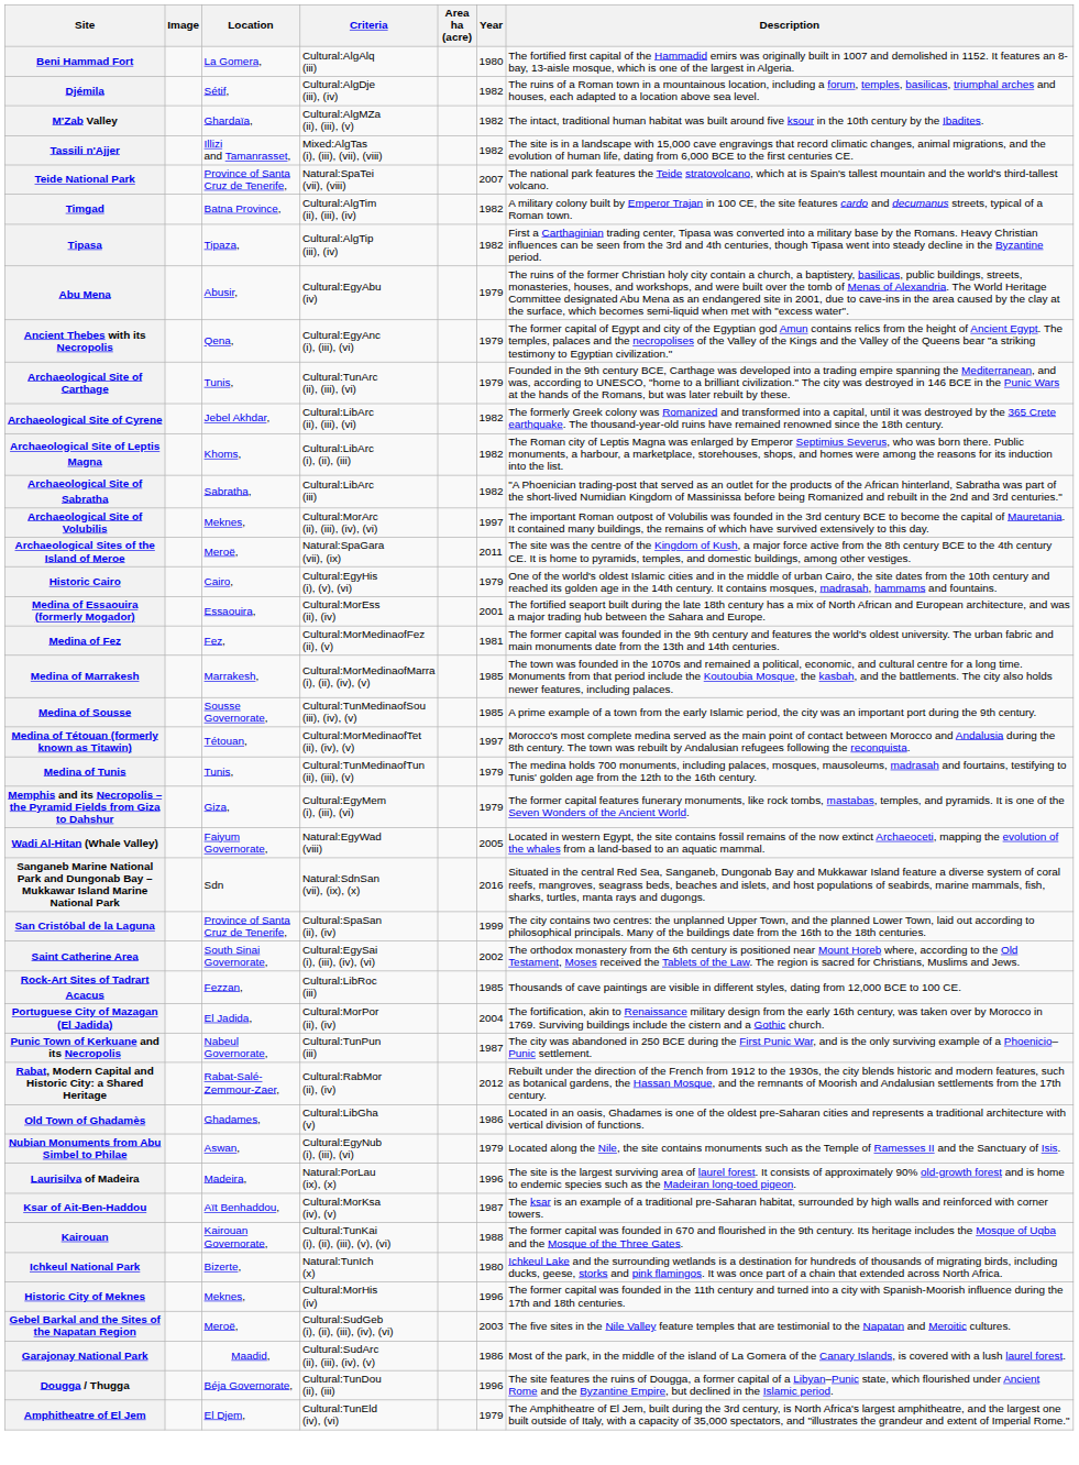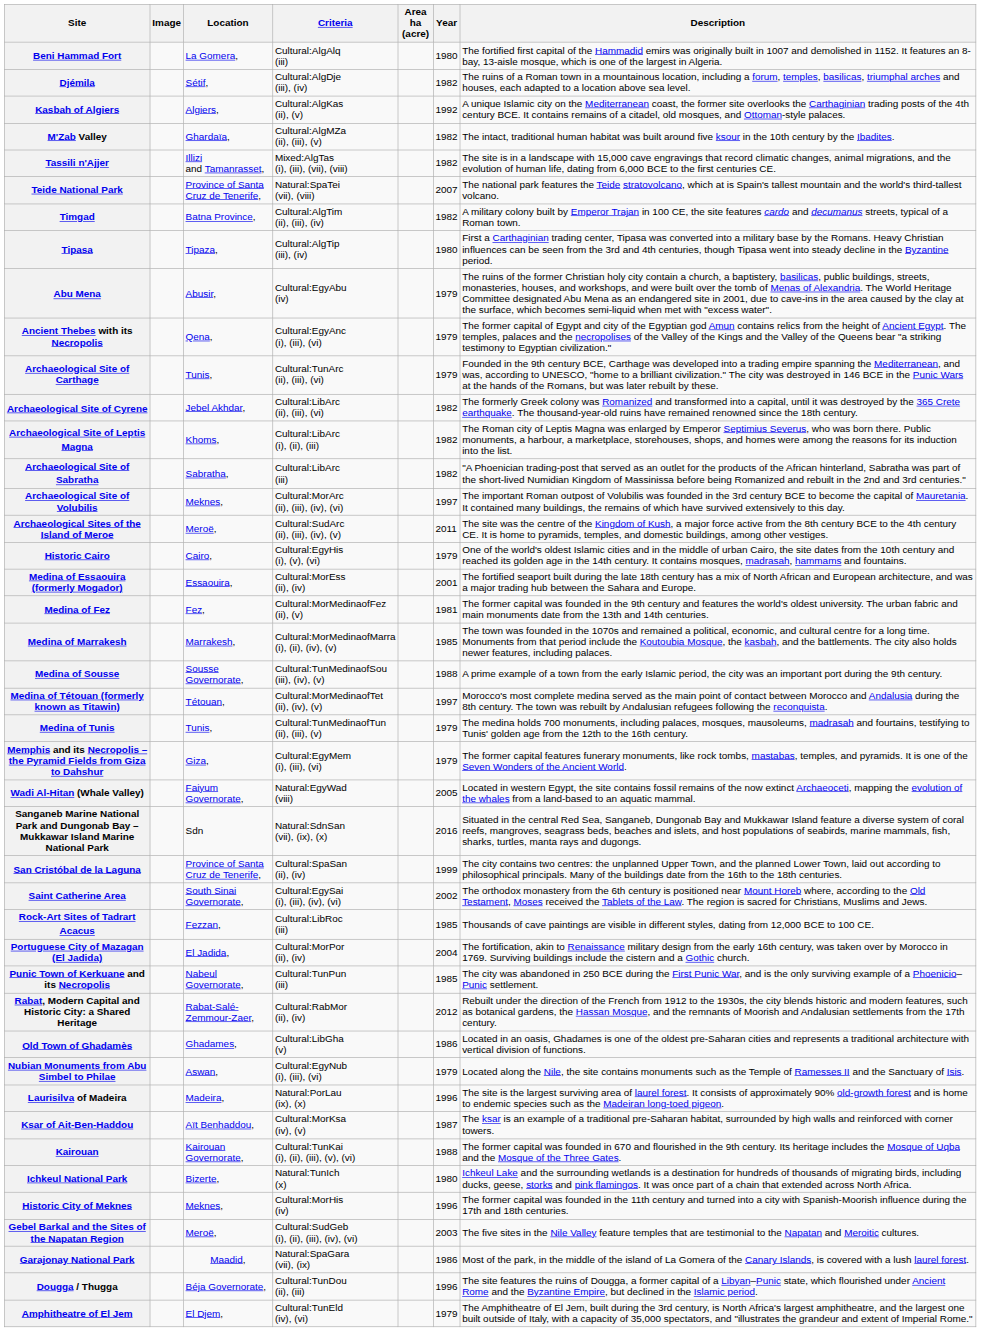 <table class="wikitable sortable plainrowheaders">
 <tr>
 <th style="width:15%;" scope="col">Site</th>
 <th class="unsortable" scope="col">Image</th>
 <th scope="col">Location</th>
 <th scope="col"><a href='#'>Criteria</a></th>
 <th scope="col">Area<br>ha (acre)</th>
 <th scope="col">Year</th>
 <th scope="col" class="unsortable">Description</th>
 </tr>
 <tr>
 <th><a href='#'>Beni Hammad Fort</a></th>
 <td></td>
 <td><a href='#'>La Gomera</a>,<br> <small></small></td>
 <td>Cultural:AlgAlq<br>(iii)</td>
 <td align="center"></td>
 <td align="center">1980</td>
 <td>The fortified first capital of the <a href='#'>Hammadid</a> emirs was originally built in 1007 and demolished in 1152. It features an 8-bay, 13-aisle mosque, which is one of the largest in Algeria.</td>
 </tr>
 <tr>
 <th><a href='#'>Djémila</a></th>
 <td></td>
 <td><a href='#'>Sétif</a>,<br> <small></small></td>
 <td>Cultural:AlgDje<br>(iii), (iv)</td>
 <td></td>
 <td>1982</td>
 <td>The ruins of a Roman town in a mountainous location, including a <a href='#'>forum</a>, <a href='#'>temples</a>, <a href='#'>basilicas</a>, <a href='#'>triumphal arches</a> and houses, each adapted to a location  above sea level.</td>
+</tr>
+<tr>
+<th><a href='#'>Kasbah of Algiers</a></th>
+<td></td>
+<td><a href='#'>Algiers</a>,<br> <small></small></td>
+<td>Cultural:AlgKas<br>(ii), (v)</td>
+<td></td>
+<td>1992</td>
+<td>A unique Islamic city on the <a href='#'>Mediterranean</a> coast, the former site overlooks the <a href='#'>Carthaginian</a> trading posts of the 4th century BCE. It contains remains of a citadel, old mosques, and <a href='#'>Ottoman</a>-style palaces.</td>
 </tr>
 <tr>
 <th><a href='#'>M'Zab</a> Valley</th>
 <td></td>
 <td><a href='#'>Ghardaïa</a>,<br> <small></small></td>
 <td>Cultural:AlgMZa<br>(ii), (iii), (v)</td>
 <td></td>
 <td>1982</td>
 <td>The intact, traditional human habitat was built around five <a href='#'>ksour</a> in the 10th century by the <a href='#'>Ibadites</a>.</td>
 </tr>
 <tr>
 <th><a href='#'>Tassili n'Ajjer</a></th>
 <td></td>
 <td><a href='#'>Illizi</a><br>and <a href='#'>Tamanrasset</a>,<small></small></td>
 <td>Mixed:AlgTas<br>(i), (iii), (vii), (viii)</td>
 <td></td>
 <td>1982</td>
 <td>The site is in a landscape with 15,000 cave engravings that record climatic changes, animal migrations, and the evolution of human life, dating from 6,000 BCE to the first centuries CE.</td>
 </tr>
 <tr>
 <th><a href='#'>Teide National Park</a></th>
 <td></td>
 <td><a href='#'>Province of Santa Cruz de Tenerife</a>,<br> <small></small></td>
 <td>Natural:SpaTei<br>(vii), (viii)</td>
 <td></td>
 <td>2007</td>
 <td>The national park features the <a href='#'>Teide</a> <a href='#'>stratovolcano</a>, which at  is Spain's tallest mountain and the world's third-tallest volcano.</td>
 </tr>
 <tr>
 <th><a href='#'>Timgad</a></th>
 <td></td>
 <td><a href='#'>Batna Province</a>,<br> <small></small></td>
 <td>Cultural:AlgTim<br>(ii), (iii), (iv)</td>
 <td></td>
 <td>1982</td>
 <td>A military colony built by <a href='#'>Emperor Trajan</a> in 100 CE, the site features <em><a href='#'>cardo</a></em> and <em><a href='#'>decumanus</a></em> streets, typical of a Roman town.</td>
 </tr>
 <tr>
 <th><a href='#'>Tipasa</a></th>
 <td></td>
 <td><a href='#'>Tipaza</a>,<br> <small></small></td>
 <td>Cultural:AlgTip<br>(iii), (iv)</td>
 <td></td>
-<td>1982</td>
+<td>1980</td>
 <td>First a <a href='#'>Carthaginian</a> trading center, Tipasa was converted into a military base by the Romans. Heavy Christian influences can be seen from the 3rd and 4th centuries, though Tipasa went into steady decline in the <a href='#'>Byzantine</a> period.</td>
 </tr>
 <tr>
 <th><a href='#'>Abu Mena</a><sup></sup></th>
 <td></td>
 <td><a href='#'>Abusir</a>,<br> <small></small></td>
 <td>Cultural:EgyAbu<br>(iv)</td>
 <td></td>
 <td>1979</td>
 <td>The ruins of the former Christian holy city contain a church, a baptistery, <a href='#'>basilicas</a>, public buildings, streets, monasteries, houses, and workshops, and were built over the tomb of <a href='#'>Menas of Alexandria</a>. The World Heritage Committee designated Abu Mena as an endangered site in 2001, due to cave-ins in the area caused by the clay at the surface, which becomes semi-liquid when met with "excess water".</td>
 </tr>
 <tr>
 <th><a href='#'>Ancient Thebes</a> with its <a href='#'>Necropolis</a></th>
 <td></td>
 <td><a href='#'>Qena</a>,<br> <small></small></td>
 <td>Cultural:EgyAnc<br>(i), (iii), (vi)</td>
 <td></td>
 <td>1979</td>
 <td>The former capital of Egypt and city of the Egyptian god <a href='#'>Amun</a> contains relics from the height of <a href='#'>Ancient Egypt</a>. The temples, palaces and the <a href='#'>necropolises</a> of the Valley of the Kings and the Valley of the Queens bear "a striking testimony to Egyptian civilization."</td>
 </tr>
 <tr>
 <th><a href='#'>Archaeological Site of Carthage</a></th>
 <td></td>
 <td><a href='#'>Tunis</a>,<br> <small></small></td>
 <td>Cultural:TunArc<br>(ii), (iii), (vi)</td>
 <td></td>
 <td>1979</td>
 <td>Founded in the 9th century BCE, Carthage was developed into a trading empire spanning the <a href='#'>Mediterranean</a>, and was, according to UNESCO, "home to a brilliant civilization." The city was destroyed in 146 BCE in the <a href='#'>Punic Wars</a> at the hands of the Romans, but was later rebuilt by these.</td>
 </tr>
 <tr>
 <th><a href='#'>Archaeological Site of Cyrene</a><sup></sup></th>
 <td></td>
 <td><a href='#'>Jebel Akhdar</a>,<br> <small></small></td>
 <td>Cultural:LibArc<br>(ii), (iii), (vi)</td>
 <td></td>
 <td>1982</td>
 <td>The formerly Greek colony was <a href='#'>Romanized</a> and transformed into a capital, until it was destroyed by the <a href='#'>365 Crete earthquake</a>. The thousand-year-old ruins have remained renowned since the 18th century.</td>
 </tr>
 <tr>
 <th><a href='#'>Archaeological Site of Leptis Magna</a><sup></sup></th>
 <td></td>
 <td><a href='#'>Khoms</a>,<br> <small></small></td>
 <td>Cultural:LibArc<br>(i), (ii), (iii)</td>
 <td></td>
 <td>1982</td>
 <td>The Roman city of Leptis Magna was enlarged by Emperor <a href='#'>Septimius Severus</a>, who was born there. Public monuments, a harbour, a marketplace, storehouses, shops, and homes were among the reasons for its induction into the list.</td>
 </tr>
 <tr>
 <th><a href='#'>Archaeological Site of Sabratha</a><sup></sup></th>
 <td></td>
 <td><a href='#'>Sabratha</a>,<br> <small></small></td>
 <td>Cultural:LibArc<br>(iii)</td>
 <td></td>
 <td>1982</td>
 <td>"A Phoenician trading-post that served as an outlet for the products of the African hinterland, Sabratha was part of the short-lived Numidian Kingdom of Massinissa before being Romanized and rebuilt in the 2nd and 3rd centuries."</td>
 </tr>
 <tr>
 <th><a href='#'>Archaeological Site of Volubilis</a></th>
 <td></td>
 <td><a href='#'>Meknes</a>,<br> <small></small></td>
 <td>Cultural:MorArc<br>(ii), (iii), (iv), (vi)</td>
 <td></td>
 <td>1997</td>
 <td>The important Roman outpost of Volubilis was founded in the 3rd century BCE to become the capital of <a href='#'>Mauretania</a>. It contained many buildings, the remains of which have survived extensively to this day.</td>
 </tr>
 <tr>
 <th><a href='#'>Archaeological Sites of the Island of Meroe</a></th>
 <td></td>
 <td><a href='#'>Meroë</a>,<br> <small></small></td>
-<td>Natural:SpaGara<br>(vii), (ix)</td>
+<td>Cultural:SudArc<br>(ii), (iii), (iv), (v)</td>
 <td></td>
 <td>2011</td>
 <td>The site was the centre of the <a href='#'>Kingdom of Kush</a>, a major force active from the 8th century BCE to the 4th century CE. It is home to pyramids, temples, and domestic buildings, among other vestiges.</td>
 </tr>
 <tr>
 <th><a href='#'>Historic Cairo</a></th>
 <td></td>
 <td><a href='#'>Cairo</a>,<br> <small></small></td>
 <td>Cultural:EgyHis<br>(i), (v), (vi)</td>
 <td></td>
 <td>1979</td>
 <td>One of the world's oldest Islamic cities and in the middle of urban Cairo, the site dates from the 10th century and reached its golden age in the 14th century. It contains mosques, <a href='#'>madrasah</a>, <a href='#'>hammams</a> and fountains.</td>
 </tr>
 <tr>
 <th><a href='#'>Medina of Essaouira (formerly Mogador)</a></th>
 <td></td>
 <td><a href='#'>Essaouira</a>,<br> <small></small></td>
 <td>Cultural:MorEss<br>(ii), (iv)</td>
 <td></td>
 <td>2001</td>
 <td>The fortified seaport built during the late 18th century has a mix of North African and European architecture, and was a major trading hub between the Sahara and Europe.</td>
 </tr>
 <tr>
 <th><a href='#'>Medina of Fez</a></th>
 <td></td>
 <td><a href='#'>Fez</a>,<br> <small></small></td>
 <td>Cultural:MorMedinaofFez<br>(ii), (v)</td>
 <td></td>
 <td>1981</td>
 <td>The former capital was founded in the 9th century and features the world's oldest university. The urban fabric and main monuments date from the 13th and 14th centuries.</td>
 </tr>
 <tr>
 <th><a href='#'>Medina of Marrakesh</a></th>
 <td></td>
 <td><a href='#'>Marrakesh</a>,<br> <small></small></td>
 <td>Cultural:MorMedinaofMarra<br>(i), (ii), (iv), (v)</td>
 <td></td>
 <td>1985</td>
 <td>The town was founded in the 1070s and remained a political, economic, and cultural centre for a long time. Monuments from that period include the <a href='#'>Koutoubia Mosque</a>, the <a href='#'>kasbah</a>, and the battlements. The city also holds newer features, including palaces.</td>
 </tr>
 <tr>
 <th><a href='#'>Medina of Sousse</a></th>
 <td></td>
 <td><a href='#'>Sousse Governorate</a>,<br> <small></small></td>
 <td>Cultural:TunMedinaofSou<br>(iii), (iv), (v)</td>
 <td></td>
-<td>1985</td>
+<td>1988</td>
 <td>A prime example of a town from the early Islamic period, the city was an important port during the 9th century.</td>
 </tr>
 <tr>
 <th><a href='#'>Medina of Tétouan (formerly known as Titawin)</a></th>
 <td></td>
 <td><a href='#'>Tétouan</a>,<br> <small></small></td>
 <td>Cultural:MorMedinaofTet<br>(ii), (iv), (v)</td>
 <td></td>
 <td>1997</td>
 <td>Morocco's most complete medina served as the main point of contact between Morocco and <a href='#'>Andalusia</a> during the 8th century. The town was rebuilt by Andalusian refugees following the <a href='#'>reconquista</a>.</td>
 </tr>
 <tr>
 <th><a href='#'>Medina of Tunis</a></th>
 <td></td>
 <td><a href='#'>Tunis</a>,<br> <small></small></td>
 <td>Cultural:TunMedinaofTun<br>(ii), (iii), (v)</td>
 <td></td>
 <td>1979</td>
 <td>The medina holds 700 monuments, including palaces, mosques, mausoleums, <a href='#'>madrasah</a> and fourtains, testifying to Tunis' golden age from the 12th to the 16th century.</td>
 </tr>
 <tr>
 <th><a href='#'>Memphis</a> and its <a href='#'>Necropolis – the Pyramid Fields from Giza to Dahshur</a></th>
 <td></td>
 <td><a href='#'>Giza</a>,<br> <small></small></td>
 <td>Cultural:EgyMem<br>(i), (iii), (vi)</td>
 <td></td>
 <td>1979</td>
 <td>The former capital features funerary monuments, like rock tombs, <a href='#'>mastabas</a>, temples, and pyramids. It is one of the <a href='#'>Seven Wonders of the Ancient World</a>.</td>
 </tr>
 <tr>
 <th><a href='#'>Wadi Al-Hitan</a> (Whale Valley)</th>
 <td></td>
 <td><a href='#'>Faiyum Governorate</a>,<br> <small></small></td>
 <td>Natural:EgyWad<br>(viii)</td>
 <td></td>
 <td>2005</td>
 <td>Located in western Egypt, the site contains fossil remains of the now extinct <a href='#'>Archaeoceti</a>, mapping the <a href='#'>evolution of the whales</a> from a land-based to an aquatic mammal.</td>
 </tr>
 <tr>
 <th>Sanganeb Marine National Park and Dungonab Bay – Mukkawar Island Marine National Park</th>
 <td></td>
 <td>Sdn<small></small></td>
 <td>Natural:SdnSan<br>(vii), (ix), (x)</td>
 <td></td>
 <td>2016</td>
 <td>Situated in the central Red Sea, Sanganeb, Dungonab Bay and Mukkawar Island feature a diverse system of coral reefs, mangroves, seagrass beds, beaches and islets, and host populations of seabirds, marine mammals, fish, sharks, turtles, manta rays and dugongs.</td>
 </tr>
 <tr>
 <th><a href='#'>San Cristóbal de la Laguna</a></th>
 <td></td>
 <td><a href='#'>Province of Santa Cruz de Tenerife</a>,<br> <small></small></td>
 <td>Cultural:SpaSan<br>(ii), (iv)</td>
 <td></td>
 <td>1999</td>
 <td>The city contains two centres: the unplanned Upper Town, and the planned Lower Town, laid out according to philosophical principals. Many of the buildings date from the 16th to the 18th centuries.</td>
 </tr>
 <tr>
 <th><a href='#'>Saint Catherine Area</a></th>
 <td></td>
 <td><a href='#'>South Sinai Governorate</a>,<br> <small></small></td>
 <td>Cultural:EgySai<br>(i), (iii), (iv), (vi)</td>
 <td></td>
 <td>2002</td>
 <td>The orthodox monastery from the 6th century is positioned near <a href='#'>Mount Horeb</a> where, according to the <a href='#'>Old Testament</a>, <a href='#'>Moses</a> received the <a href='#'>Tablets of the Law</a>. The region is sacred for Christians, Muslims and Jews.</td>
 </tr>
 <tr>
 <th><a href='#'>Rock-Art Sites of Tadrart Acacus</a><sup></sup></th>
 <td></td>
 <td><a href='#'>Fezzan</a>,<br> <small></small></td>
 <td>Cultural:LibRoc<br>(iii)</td>
 <td></td>
 <td>1985</td>
 <td>Thousands of cave paintings are visible in different styles, dating from 12,000 BCE to 100 CE.</td>
 </tr>
 <tr>
 <th><a href='#'>Portuguese City of Mazagan (El Jadida)</a></th>
 <td></td>
 <td><a href='#'>El Jadida</a>,<br> <small></small></td>
 <td>Cultural:MorPor<br>(ii), (iv)</td>
 <td></td>
 <td>2004</td>
 <td>The fortification, akin to <a href='#'>Renaissance</a> military design from the early 16th century, was taken over by Morocco in 1769. Surviving buildings include the cistern and a <a href='#'>Gothic</a> church.</td>
 </tr>
 <tr>
 <th><a href='#'>Punic Town of Kerkuane</a> and its <a href='#'>Necropolis</a></th>
 <td></td>
 <td><a href='#'>Nabeul Governorate</a>,<br> <small></small></td>
 <td>Cultural:TunPun<br>(iii)</td>
 <td></td>
-<td>1987</td>
+<td>1985</td>
 <td>The city was abandoned in 250 BCE during the <a href='#'>First Punic War</a>, and is the only surviving example of a <a href='#'>Phoenicio</a>–<a href='#'>Punic</a> settlement.</td>
 </tr>
 <tr>
 <th><a href='#'>Rabat</a>, Modern Capital and Historic City: a Shared Heritage</th>
 <td></td>
 <td><a href='#'>Rabat-Salé-Zemmour-Zaer</a>,<br> <small></small></td>
 <td>Cultural:RabMor<br>(ii), (iv)</td>
 <td></td>
 <td>2012</td>
 <td>Rebuilt under the direction of the French from 1912 to the 1930s, the city blends historic and modern features, such as botanical gardens, the <a href='#'>Hassan Mosque</a>, and the remnants of Moorish and Andalusian settlements from the 17th century.</td>
 </tr>
 <tr>
 <th><a href='#'>Old Town of Ghadamès</a><sup></sup></th>
 <td></td>
 <td><a href='#'>Ghadames</a>,<br> <small></small></td>
 <td>Cultural:LibGha<br>(v)</td>
 <td></td>
 <td>1986</td>
 <td>Located in an oasis, Ghadames is one of the oldest pre-Saharan cities and represents a traditional architecture with vertical division of functions.</td>
 </tr>
 <tr>
 <th><a href='#'>Nubian Monuments from Abu Simbel to Philae</a></th>
 <td></td>
 <td><a href='#'>Aswan</a>,<br> <small></small></td>
 <td>Cultural:EgyNub<br>(i), (iii), (vi)</td>
 <td></td>
 <td>1979</td>
 <td>Located along the <a href='#'>Nile</a>, the site contains monuments such as the Temple of <a href='#'>Ramesses II</a> and the Sanctuary of <a href='#'>Isis</a>.</td>
 </tr>
 <tr>
 <th><a href='#'>Laurisilva</a> of Madeira</th>
 <td></td>
 <td><a href='#'>Madeira</a>,<br> <small></small></td>
 <td>Natural:PorLau<br>(ix), (x)</td>
 <td></td>
 <td>1996</td>
 <td>The site is the largest surviving area of <a href='#'>laurel forest</a>. It consists of approximately 90% <a href='#'>old-growth forest</a> and is home to endemic species such as the <a href='#'>Madeiran long-toed pigeon</a>.</td>
 </tr>
 <tr>
 <th><a href='#'>Ksar of Ait-Ben-Haddou</a></th>
 <td></td>
 <td><a href='#'>Aït Benhaddou</a>,<br> <small></small></td>
 <td>Cultural:MorKsa<br>(iv), (v)</td>
 <td></td>
 <td>1987</td>
 <td>The <a href='#'>ksar</a> is an example of a traditional pre-Saharan habitat, surrounded by high walls and reinforced with corner towers.</td>
 </tr>
 <tr>
 <th><a href='#'>Kairouan</a></th>
 <td></td>
 <td><a href='#'>Kairouan Governorate</a>,<br> <small></small></td>
 <td>Cultural:TunKai<br>(i), (ii), (iii), (v), (vi)</td>
 <td></td>
 <td>1988</td>
 <td>The former capital was founded in 670 and flourished in the 9th century. Its heritage includes the <a href='#'>Mosque of Uqba</a> and the <a href='#'>Mosque of the Three Gates</a>.</td>
 </tr>
 <tr>
 <th><a href='#'>Ichkeul National Park</a></th>
 <td></td>
 <td><a href='#'>Bizerte</a>,<br> <small></small></td>
 <td>Natural:TunIch<br>(x)</td>
 <td></td>
 <td>1980</td>
 <td><a href='#'>Ichkeul Lake</a> and the surrounding wetlands is a destination for hundreds of thousands of migrating birds, including ducks, geese, <a href='#'>storks</a> and <a href='#'>pink flamingos</a>. It was once part of a chain that extended across North Africa.</td>
 </tr>
 <tr>
 <th><a href='#'>Historic City of Meknes</a></th>
 <td></td>
 <td><a href='#'>Meknes</a>,<br> <small></small></td>
 <td>Cultural:MorHis<br>(iv)</td>
 <td></td>
 <td>1996</td>
 <td>The former capital was founded in the 11th century and turned into a city with Spanish-Moorish influence during the 17th and 18th centuries.</td>
 </tr>
 <tr>
 <th><a href='#'>Gebel Barkal and the Sites of the Napatan Region</a></th>
 <td></td>
 <td><a href='#'>Meroë</a>,<br> <small></small></td>
 <td>Cultural:SudGeb<br>(i), (ii), (iii), (iv), (vi)</td>
 <td></td>
 <td>2003</td>
 <td>The five sites in the <a href='#'>Nile Valley</a> feature temples that are testimonial to the <a href='#'>Napatan</a> and <a href='#'>Meroitic</a> cultures.</td>
 </tr>
 <tr>
 <th><a href='#'>Garajonay National Park</a></th>
 <td></td>
 <td align="center"><a href='#'>Maadid</a>,<br> <small></small></td>
-<td>Cultural:SudArc<br>(ii), (iii), (iv), (v)</td>
+<td>Natural:SpaGara<br>(vii), (ix)</td>
 <td></td>
 <td>1986</td>
 <td>Most of the park, in the middle of the island of La Gomera of the <a href='#'>Canary Islands</a>, is covered with a lush <a href='#'>laurel forest</a>.</td>
 </tr>
 <tr>
 <th><a href='#'>Dougga</a> / Thugga</th>
 <td></td>
 <td><a href='#'>Béja Governorate</a>,<br> <small></small></td>
 <td>Cultural:TunDou<br>(ii), (iii)</td>
 <td></td>
 <td>1996</td>
 <td>The site features the ruins of Dougga, a former capital of a <a href='#'>Libyan</a>–<a href='#'>Punic</a> state, which flourished under <a href='#'>Ancient Rome</a> and the <a href='#'>Byzantine Empire</a>, but declined in the <a href='#'>Islamic period</a>.</td>
 </tr>
 <tr>
 <th><a href='#'>Amphitheatre of El Jem</a></th>
 <td></td>
 <td><a href='#'>El Djem</a>,<br> <small></small></td>
 <td>Cultural:TunEld<br>(iv), (vi)</td>
 <td></td>
 <td>1979</td>
 <td>The Amphitheatre of El Jem, built during the 3rd century, is North Africa's largest amphitheatre, and the largest one built outside of Italy, with a capacity of 35,000 spectators, and "illustrates the grandeur and extent of Imperial Rome."</td>
 </tr>
 </table>
